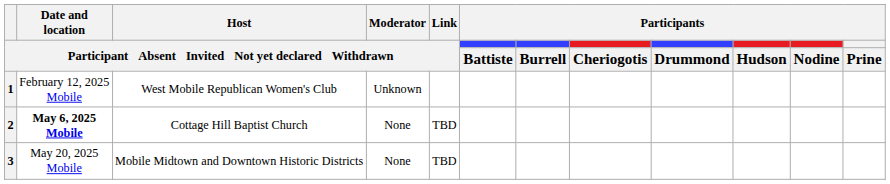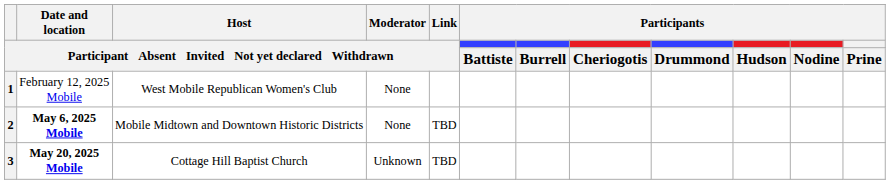 <table class="wikitable" style="text-align:center;">
 <tr style="font-size:small;">
 <th scope="col"></th>
 <th scope="col">Date and location</th>
 <th scope="col">Host</th>
 <th scope="col">Moderator</th>
 <th scope="col">Link</th>
 <th colspan="7" scope="col">Participants</th>
 </tr>
 <tr>
 <th colspan="5" rowspan="2"> <small>Participant  </small> <small>Absent  </small> <small>Invited  </small> <small>Not yet declared  </small> <small>Withdrawn </small></th>
 <th scope="col" style="background:#333FFF;"></th>
 <th scope="col" style="background:#333FFF;"></th>
 <th scope="col" style="background:#E81B23;"></th>
 <th scope="col" style="background:#333FFF;"></th>
 <th scope="col" style="background:#E81B23;"></th>
 <th scope="col" style="background:#E81B23;"></th>
 <th scope="col" style="background:#;"></th>
 </tr>
 <tr>
 <th scope="col">Battiste</th>
 <th scope="col">Burrell</th>
 <th scope="col">Cheriogotis</th>
 <th scope="col">Drummond</th>
 <th scope="col">Hudson</th>
 <th scope="col">Nodine</th>
 <th scope="col">Prine</th>
 </tr>
 <tr style="background:#FFFFFF;font-size:small;">
 <th scope="row">1</th>
 <td style="white-space:nowrap;">February 12, 2025<br><a href='#'>Mobile</a></td>
 <td style="white-space:nowrap;">West Mobile Republican Women's Club</td>
-<td style="white-space:nowrap;">Unknown</td>
+<td style="white-space:nowrap;">None</td>
 <td style="white-space:nowrap;"></td>
 <td></td>
 <td></td>
 <td></td>
 <td></td>
 <td></td>
 <td></td>
 <td></td>
 </tr>
 <tr style="background:#FFFFFF;font-size:small;">
 <th scope="row">2</th>
 <td style="white-space:nowrap;"><strong>May 6, 2025<br><a href='#'>Mobile</a></strong></td>
-<td style="white-space:nowrap;">Cottage Hill Baptist Church</td>
+<td style="white-space:nowrap;">Mobile Midtown and Downtown Historic Districts</td>
 <td style="white-space:nowrap;">None</td>
 <td style="white-space:nowrap;">TBD</td>
 <td></td>
 <td></td>
 <td></td>
 <td></td>
 <td></td>
 <td></td>
 <td></td>
 </tr>
 <tr style="background:#FFFFFF;font-size:small;">
 <th scope="row">3</th>
-<td style="white-space:nowrap;">May 20, 2025<br><a href='#'>Mobile</a></td>
-<td style="white-space:nowrap;">Mobile Midtown and Downtown Historic Districts</td>
-<td style="white-space:nowrap;">None</td>
+<td style="white-space:nowrap;"><strong>May 20, 2025<br><a href='#'>Mobile</a></strong></td>
+<td style="white-space:nowrap;">Cottage Hill Baptist Church</td>
+<td style="white-space:nowrap;">Unknown</td>
 <td style="white-space:nowrap;">TBD</td>
 <td></td>
 <td></td>
 <td></td>
 <td></td>
 <td></td>
 <td></td>
 <td></td>
 </tr>
 </table>
